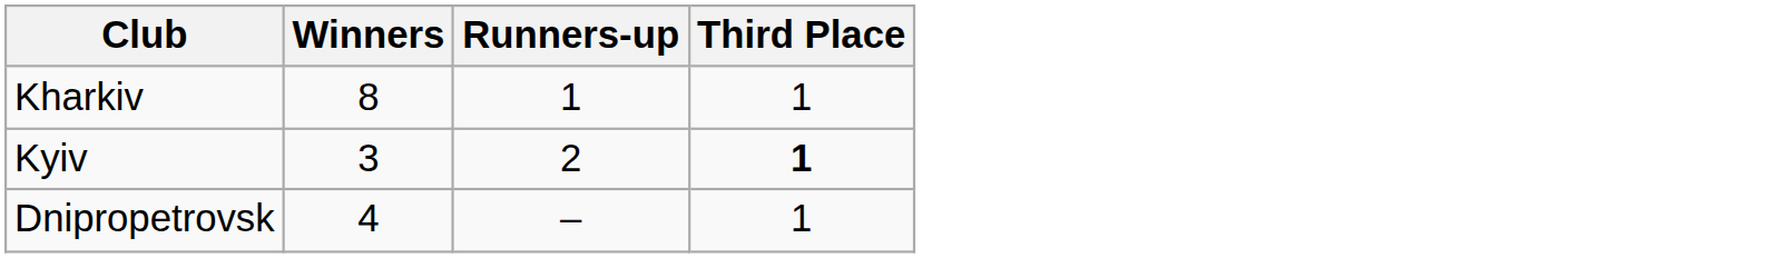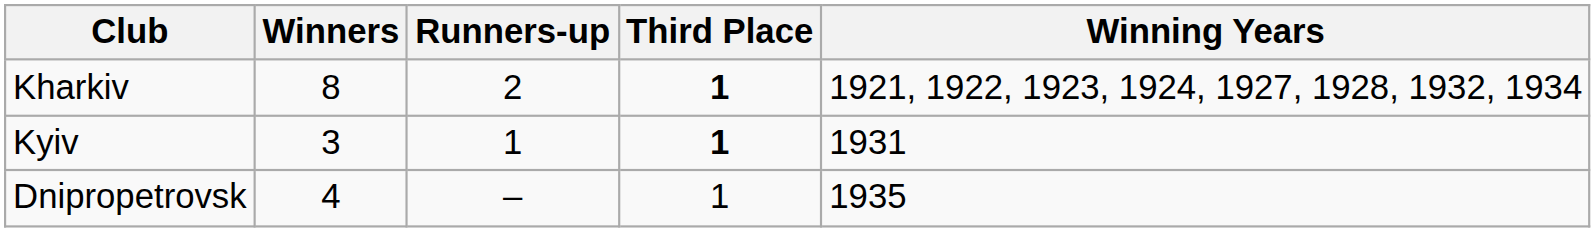 <table class="wikitable sortable">
 <tr>
 <th>Club</th>
 <th>Winners</th>
 <th>Runners-up</th>
 <th>Third Place</th>
+<th>Winning Years</th>
 </tr>
 <tr>
 <td>Kharkiv</td>
 <td align=center>8</td>
-<td align=center>1</td>
-<td align=center>1</td>
+<td align=center>2</td>
+<td align=center><strong>1</strong></td>
+<td>1921, 1922, 1923, 1924, 1927, 1928, 1932, 1934</td>
 </tr>
 <tr>
 <td>Kyiv</td>
 <td align=center>3</td>
-<td align=center>2</td>
+<td align=center>1</td>
 <td align=center><strong>1</strong></td>
+<td>1931</td>
 </tr>
 <tr>
 <td>Dnipropetrovsk</td>
 <td align=center>4</td>
 <td align=center>–</td>
 <td align=center>1</td>
+<td>1935</td>
 </tr>
 </table>
